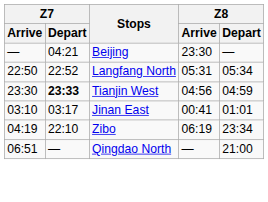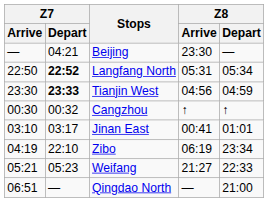 <table class="wikitable">
 <tr>
 <th colspan="2">Z7</th>
 <th rowspan="2">Stops</th>
 <th colspan="2">Z8</th>
 </tr>
 <tr>
 <th>Arrive</th>
 <th>Depart</th>
 <th>Arrive</th>
 <th>Depart</th>
 </tr>
 <tr>
 <td>—</td>
 <td>04:21</td>
 <td><a href='#'>Beijing</a></td>
 <td>23:30</td>
 <td>—</td>
 </tr>
 <tr>
 <td>22:50</td>
-<td>22:52</td>
+<td><strong>22:52</strong></td>
 <td><a href='#'>Langfang North</a></td>
 <td>05:31</td>
 <td>05:34</td>
 </tr>
 <tr>
 <td>23:30</td>
 <td><strong>23:33</strong></td>
 <td><a href='#'>Tianjin West</a></td>
 <td>04:56</td>
 <td>04:59</td>
+</tr>
+<tr>
+<td>00:30</td>
+<td>00:32</td>
+<td><a href='#'>Cangzhou</a></td>
+<td>↑</td>
+<td>↑</td>
 </tr>
 <tr>
 <td>03:10</td>
 <td>03:17</td>
 <td><a href='#'>Jinan East</a></td>
 <td>00:41</td>
 <td>01:01</td>
 </tr>
 <tr>
 <td>04:19</td>
 <td>22:10</td>
 <td><a href='#'>Zibo</a></td>
 <td>06:19</td>
 <td>23:34</td>
 </tr>
 <tr>
+<td>05:21</td>
+<td>05:23</td>
+<td><a href='#'>Weifang</a></td>
+<td>21:27</td>
+<td>22:33</td>
+</tr>
+<tr>
 <td>06:51</td>
 <td>—</td>
 <td><a href='#'>Qingdao North</a></td>
 <td>—</td>
 <td>21:00</td>
 </tr>
 </table>
